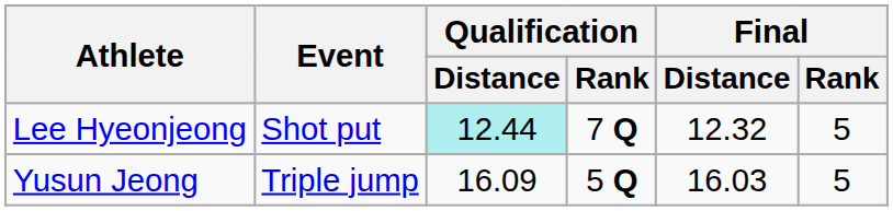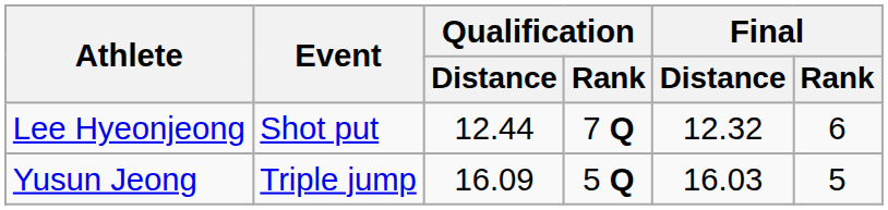 <table class=wikitable style="font-size:90%">
 <tr>
 <th rowspan=2>Athlete</th>
 <th rowspan=2>Event</th>
 <th colspan=2>Qualification</th>
 <th colspan=2>Final</th>
 </tr>
 <tr style="font-size:95%">
 <th>Distance</th>
 <th>Rank</th>
 <th>Distance</th>
 <th>Rank</th>
 </tr>
 <tr align=center>
 <td align=left><a href='#'>Lee Hyeonjeong</a></td>
 <td align=left><a href='#'>Shot put</a></td>
-<td style="background: paleturquoise;">12.44</td>
+<td>12.44</td>
 <td>7 <strong>Q</strong></td>
 <td>12.32</td>
-<td>5</td>
+<td>6</td>
 </tr>
 <tr align=center>
 <td align=left><a href='#'>Yusun Jeong</a></td>
 <td align=left><a href='#'>Triple jump</a></td>
 <td>16.09</td>
 <td>5 <strong>Q</strong></td>
 <td>16.03</td>
 <td>5</td>
 </tr>
 </table>
